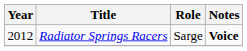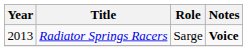 <table class="wikitable sortable plainrowheaders">
 <tr>
 <th scope="col">Year</th>
 <th scope="col">Title</th>
 <th scope="col">Role</th>
 <th scope="col" class="unsortable">Notes</th>
 </tr>
 <tr>
-<td>2012</td>
+<td>2013</td>
 <td><em><a href='#'>Radiator Springs Racers</a></em></td>
 <td>Sarge</td>
 <td><strong>Voice</strong></td>
 </tr>
 <tr>
 </tr>
 </table>
